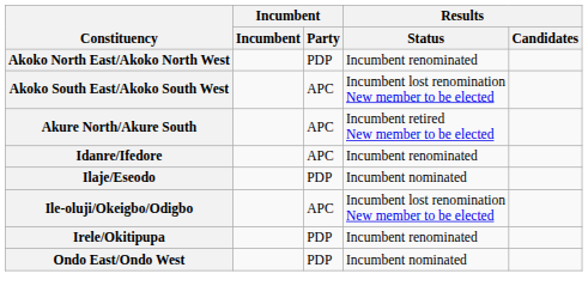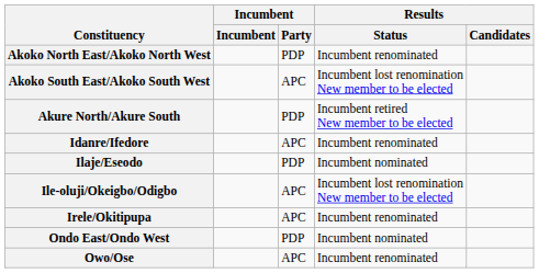 <table class="wikitable sortable">
 <tr valign=bottom>
 <th rowspan=2>Constituency</th>
 <th colspan=2>Incumbent</th>
 <th colspan=2>Results</th>
 </tr>
 <tr valign=bottom>
 <th>Incumbent</th>
 <th>Party</th>
 <th>Status</th>
 <th>Candidates</th>
 </tr>
 <tr>
 <th>Akoko North East/Akoko North West</th>
 <td></td>
 <td>PDP</td>
 <td>Incumbent renominated</td>
 <td nowrap></td>
 </tr>
 <tr>
 <th>Akoko South East/Akoko South West</th>
 <td></td>
 <td>APC</td>
 <td>Incumbent lost renomination<br><a href='#'>New member to be elected</a></td>
 <td nowrap></td>
 </tr>
 <tr>
 <th>Akure North/Akure South</th>
 <td></td>
-<td>APC</td>
+<td>PDP</td>
 <td>Incumbent retired<br><a href='#'>New member to be elected</a></td>
 <td nowrap></td>
 </tr>
 <tr>
 <th>Idanre/Ifedore</th>
 <td></td>
 <td>APC</td>
 <td>Incumbent renominated</td>
 <td nowrap></td>
 </tr>
 <tr>
 <th>Ilaje/Eseodo</th>
 <td></td>
 <td>PDP</td>
 <td>Incumbent nominated</td>
 <td nowrap></td>
 </tr>
 <tr>
 <th>Ile-oluji/Okeigbo/Odigbo</th>
 <td></td>
 <td>APC</td>
 <td>Incumbent lost renomination<br><a href='#'>New member to be elected</a></td>
 <td nowrap></td>
 </tr>
 <tr>
 <th>Irele/Okitipupa</th>
 <td></td>
-<td>PDP</td>
+<td>APC</td>
 <td>Incumbent renominated</td>
 <td nowrap></td>
 </tr>
 <tr>
 <th>Ondo East/Ondo West</th>
 <td></td>
 <td>PDP</td>
 <td>Incumbent nominated</td>
 <td nowrap></td>
 </tr>
+<tr>
+<th>Owo/Ose</th>
+<td></td>
+<td>APC</td>
+<td>Incumbent renominated</td>
+<td nowrap></td>
+</tr>
 </table>
